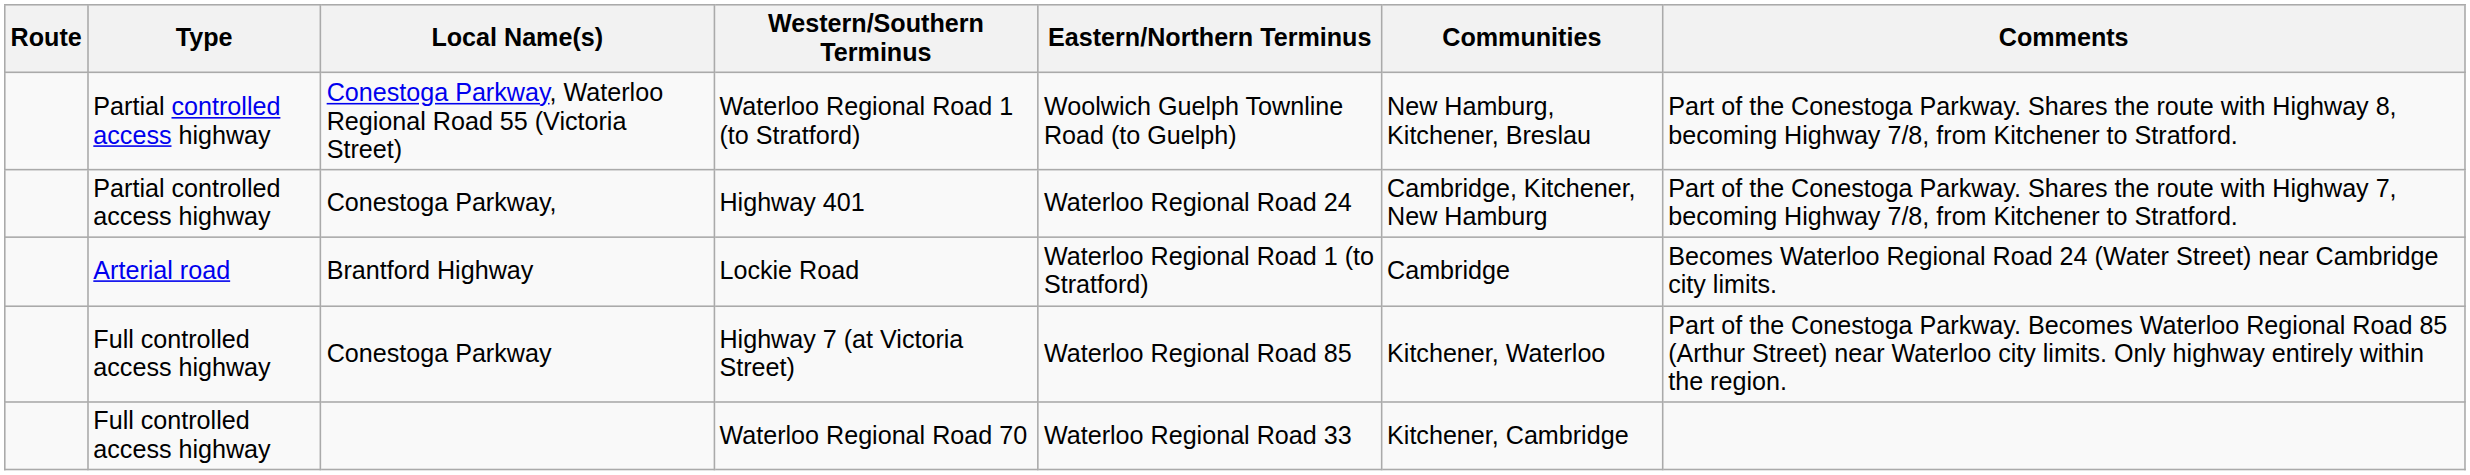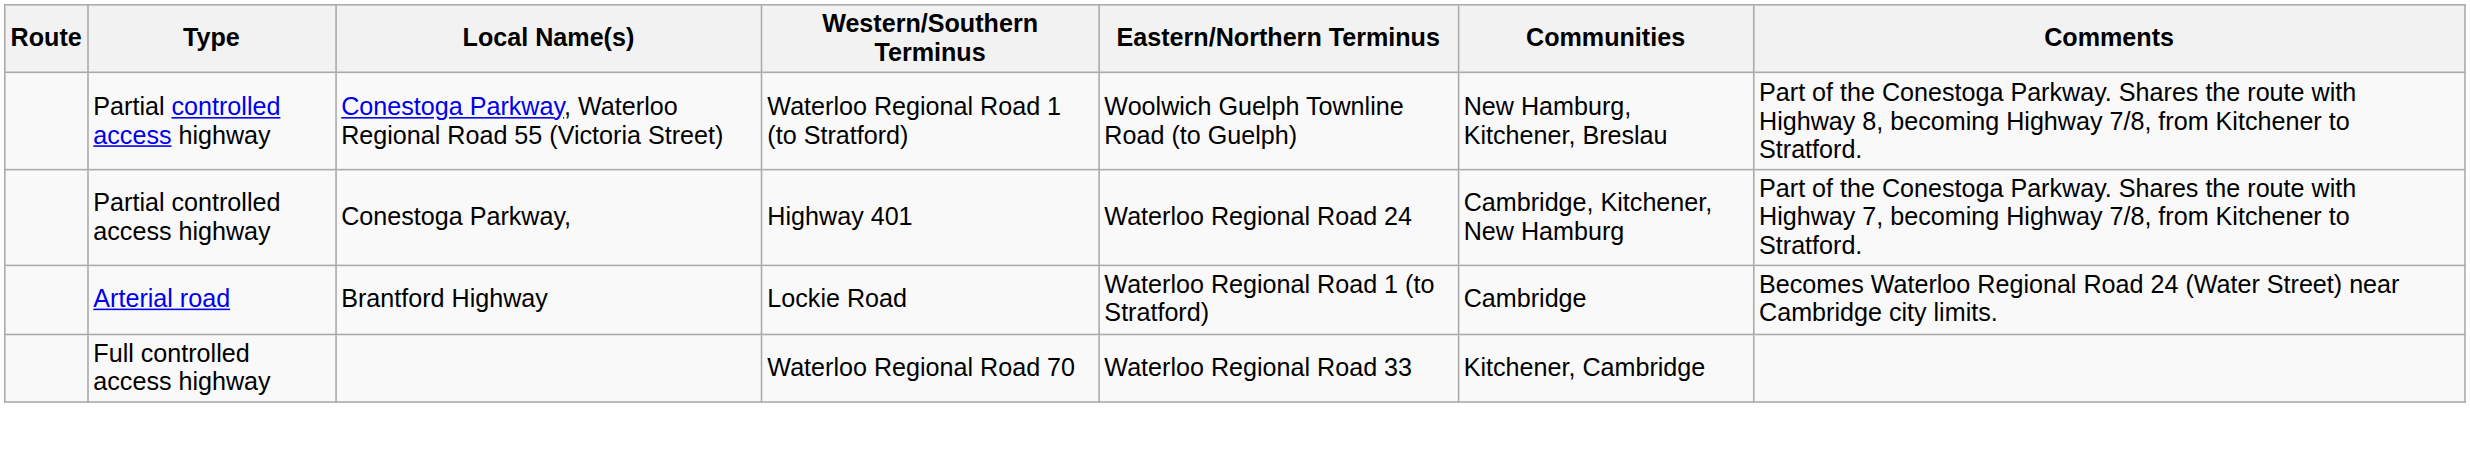 <table class="wikitable sortable">
 <tr>
 <th rowspan=2>Route</th>
 <th rowspan=2 class="unsortable">Type</th>
 <th rowspan=2 class="unsortable">Local Name(s)</th>
 <th rowspan=2 class="unsortable">Western/Southern Terminus</th>
 <th rowspan=2 class="unsortable">Eastern/Northern Terminus</th>
 <th rowspan=2 class="unsortable">Communities</th>
 <th rowspan=2 class="unsortable">Comments</th>
 </tr>
 <tr>
 </tr>
 <tr>
 <td align="center"></td>
 <td>Partial <a href='#'>controlled access</a> highway</td>
 <td><a href='#'>Conestoga Parkway</a>, Waterloo Regional Road 55 (Victoria Street)</td>
 <td>Waterloo Regional Road 1 (to Stratford)</td>
 <td>Woolwich Guelph Townline Road (to Guelph)</td>
 <td>New Hamburg, Kitchener, Breslau</td>
 <td>Part of the Conestoga Parkway. Shares the route with Highway 8, becoming Highway 7/8, from Kitchener to Stratford.</td>
 </tr>
 <tr>
 <td align="center"></td>
 <td>Partial controlled access highway</td>
 <td>Conestoga Parkway,</td>
 <td>Highway 401</td>
 <td>Waterloo Regional Road 24</td>
 <td>Cambridge, Kitchener, New Hamburg</td>
 <td>Part of the Conestoga Parkway. Shares the route with Highway 7, becoming Highway 7/8, from Kitchener to Stratford.</td>
 </tr>
 <tr>
 <td align="center"></td>
 <td><a href='#'>Arterial road</a></td>
 <td>Brantford Highway</td>
 <td>Lockie Road</td>
 <td>Waterloo Regional Road 1 (to Stratford)</td>
 <td>Cambridge</td>
 <td>Becomes Waterloo Regional Road 24 (Water Street) near Cambridge city limits.</td>
 </tr>
 <tr>
 <td align="center"></td>
 <td>Full controlled access highway</td>
-<td>Conestoga Parkway</td>
-<td>Highway 7 (at Victoria Street)</td>
-<td>Waterloo Regional Road 85</td>
-<td>Kitchener, Waterloo</td>
-<td>Part of the Conestoga Parkway. Becomes Waterloo Regional Road 85 (Arthur Street) near Waterloo city limits. Only highway entirely within the region.</td>
-</tr>
-<tr>
-<td align="center"></td>
-<td>Full controlled access highway</td>
 <td></td>
 <td>Waterloo Regional Road 70</td>
 <td>Waterloo Regional Road 33</td>
 <td>Kitchener, Cambridge</td>
 <td></td>
 </tr>
 </table>
